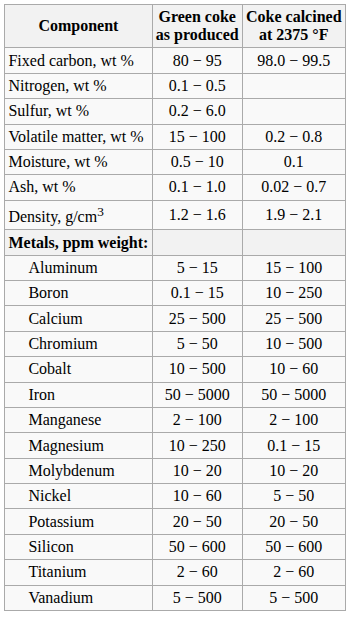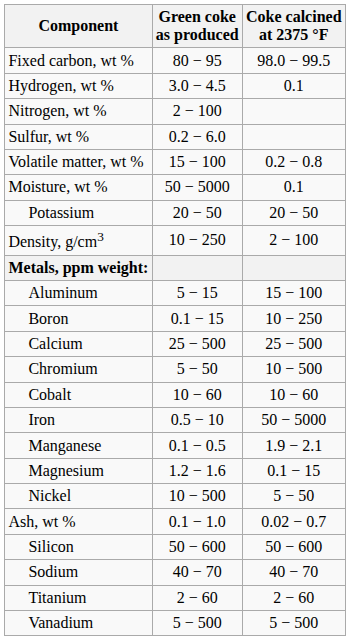 <table class="wikitable" style="margin:1em auto;">
 <tr>
 <th>Component</th>
 <th>Green coke<br>as produced</th>
 <th>Coke calcined<br>at 2375 °F</th>
 </tr>
 <tr>
 <td>Fixed carbon, wt %</td>
 <td align="center">80 − 95</td>
 <td align="center">98.0 − 99.5</td>
 </tr>
 <tr>
+<td>Hydrogen, wt %</td>
+<td align="center">3.0 − 4.5</td>
+<td align="center">0.1</td>
+</tr>
+<tr>
 <td>Nitrogen, wt %</td>
-<td align="center">0.1 − 0.5</td>
+<td align="center">2 − 100</td>
 <td> </td>
 </tr>
 <tr>
 <td>Sulfur, wt %</td>
 <td align="center">0.2 − 6.0</td>
 <td align="center"> </td>
 </tr>
 <tr>
 <td>Volatile matter, wt %</td>
 <td align="center">15 − 100</td>
 <td align="center">0.2 − 0.8</td>
 </tr>
 <tr>
 <td>Moisture, wt %</td>
-<td align="center">0.5 − 10</td>
+<td align="center">50 − 5000</td>
 <td align="center">0.1</td>
 </tr>
 <tr>
-<td>Ash, wt %</td>
-<td align="center">0.1 − 1.0</td>
-<td align="center">0.02 − 0.7</td>
+<td>     Potassium</td>
+<td align="center">20 − 50</td>
+<td align="center">20 − 50</td>
 </tr>
 <tr>
 <td>Density, g/cm<sup>3</sup></td>
-<td align="center">1.2 − 1.6</td>
-<td align="center">1.9 − 2.1</td>
+<td align="center">10 − 250</td>
+<td align="center">2 − 100</td>
 </tr>
 <tr>
 <th>Metals, ppm weight:</th>
 <th></th>
 <th></th>
 </tr>
 <tr>
 <td>     Aluminum</td>
 <td align="center">5 − 15</td>
 <td align="center">15 − 100</td>
 </tr>
 <tr>
 <td>     Boron</td>
 <td align="center">0.1 − 15</td>
 <td align="center">10 − 250</td>
 </tr>
 <tr>
 <td>     Calcium</td>
 <td align="center">25 − 500</td>
 <td align="center">25 − 500</td>
 </tr>
 <tr>
 <td>     Chromium</td>
 <td align="center">5 − 50</td>
 <td align="center">10 − 500</td>
 </tr>
 <tr>
 <td>     Cobalt</td>
-<td align="center">10 − 500</td>
+<td align="center">10 − 60</td>
 <td align="center">10 − 60</td>
 </tr>
 <tr>
 <td>     Iron</td>
-<td align="center">50 − 5000</td>
+<td align="center">0.5 − 10</td>
 <td align="center">50 − 5000</td>
 </tr>
 <tr>
 <td>     Manganese</td>
-<td align="center">2 − 100</td>
-<td align="center">2 − 100</td>
+<td align="center">0.1 − 0.5</td>
+<td align="center">1.9 − 2.1</td>
 </tr>
 <tr>
 <td>     Magnesium</td>
-<td align="center">10 − 250</td>
+<td align="center">1.2 − 1.6</td>
 <td align="center">0.1 − 15</td>
 </tr>
 <tr>
-<td>     Molybdenum</td>
-<td align="center">10 − 20</td>
-<td align="center">10 − 20</td>
-</tr>
-<tr>
 <td>     Nickel</td>
-<td align="center">10 − 60</td>
+<td align="center">10 − 500</td>
 <td align="center">5 − 50</td>
 </tr>
 <tr>
-<td>     Potassium</td>
-<td align="center">20 − 50</td>
-<td align="center">20 − 50</td>
+<td>Ash, wt %</td>
+<td align="center">0.1 − 1.0</td>
+<td align="center">0.02 − 0.7</td>
 </tr>
 <tr>
 <td>     Silicon</td>
 <td align="center">50 − 600</td>
 <td align="center">50 − 600</td>
+</tr>
+<tr>
+<td>     Sodium</td>
+<td align="center">40 − 70</td>
+<td align="center">40 − 70</td>
 </tr>
 <tr>
 <td>     Titanium</td>
 <td align="center">2 − 60</td>
 <td align="center">2 − 60</td>
 </tr>
 <tr>
 <td>     Vanadium</td>
 <td align="center">5 − 500</td>
 <td align="center">5 − 500</td>
 </tr>
 </table>
